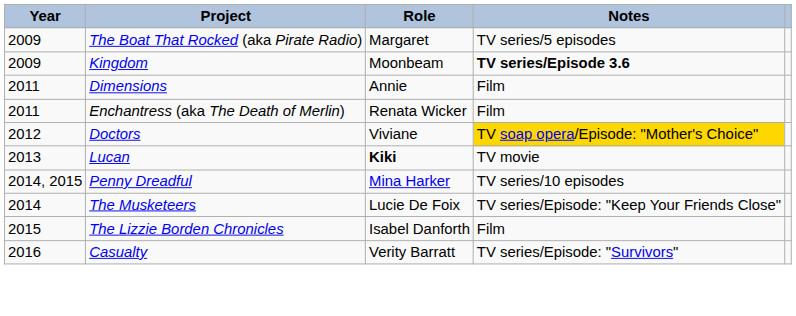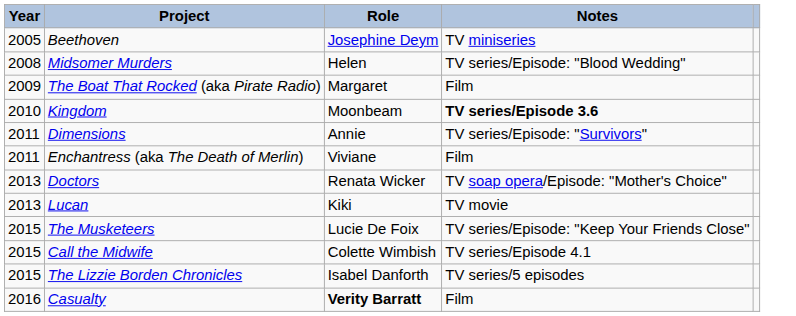 <table class="wikitable">
 <tr>
 <th style="background:#B0C4DE;">Year</th>
 <th style="background:#B0C4DE;">Project</th>
 <th style="background:#B0C4DE;">Role</th>
 <th style="background:#B0C4DE;">Notes</th>
 <th style="background:#B0C4DE;"></th>
 </tr>
 <tr>
-<td>2009</td>
-<td><em><a href='#'>The Boat That Rocked</a></em> (aka <em>Pirate Radio</em>)</td>
-<td>Margaret</td>
-<td>TV series/5 episodes</td>
+<td>2005</td>
+<td><em>Beethoven</em></td>
+<td><a href='#'>Josephine Deym</a></td>
+<td>TV <a href='#'>miniseries</a></td>
+<td align=center></td>
+</tr>
+<tr>
+<td>2008</td>
+<td><em><a href='#'>Midsomer Murders</a></em></td>
+<td>Helen</td>
+<td>TV series/Episode: "Blood Wedding"</td>
 <td align=center></td>
 </tr>
 <tr>
 <td>2009</td>
+<td><em><a href='#'>The Boat That Rocked</a></em> (aka <em>Pirate Radio</em>)</td>
+<td>Margaret</td>
+<td>Film</td>
+<td align=center></td>
+</tr>
+<tr>
+<td>2010</td>
 <td><em><a href='#'>Kingdom</a></em></td>
 <td>Moonbeam</td>
 <td><strong>TV series/Episode 3.6</strong></td>
 <td align=center></td>
 </tr>
 <tr>
 <td>2011</td>
 <td><em><a href='#'>Dimensions</a></em></td>
 <td>Annie</td>
-<td>Film</td>
+<td>TV series/Episode: "<a href='#'>Survivors</a>"</td>
 <td align=center></td>
 </tr>
 <tr>
 <td>2011</td>
 <td><em>Enchantress</em> (aka <em>The Death of Merlin</em>)</td>
-<td>Renata Wicker</td>
+<td>Viviane</td>
 <td>Film</td>
 <td align=center></td>
 </tr>
 <tr>
-<td>2012</td>
+<td>2013</td>
 <td><em><a href='#'>Doctors</a></em></td>
-<td>Viviane</td>
-<td style="background: gold;">TV <a href='#'>soap opera</a>/Episode: "Mother's Choice"</td>
+<td>Renata Wicker</td>
+<td>TV <a href='#'>soap opera</a>/Episode: "Mother's Choice"</td>
 <td align=center></td>
 </tr>
 <tr>
 <td>2013</td>
 <td><em><a href='#'>Lucan</a></em></td>
-<td><strong>Kiki</strong></td>
+<td>Kiki</td>
 <td>TV movie</td>
 <td align=center></td>
 </tr>
 <tr>
-<td>2014, 2015</td>
-<td><em><a href='#'>Penny Dreadful</a></em></td>
-<td><a href='#'>Mina Harker</a></td>
-<td>TV series/10 episodes</td>
-<td align=center></td>
-</tr>
-<tr>
-<td>2014</td>
+<td>2015</td>
 <td><em><a href='#'>The Musketeers</a></em></td>
 <td>Lucie De Foix</td>
 <td>TV series/Episode: "Keep Your Friends Close"</td>
 <td align=center></td>
 </tr>
 <tr>
 <td>2015</td>
+<td><em><a href='#'>Call the Midwife</a></em></td>
+<td>Colette Wimbish</td>
+<td>TV series/Episode 4.1</td>
+<td align=center></td>
+</tr>
+<tr>
+<td>2015</td>
 <td><em><a href='#'>The Lizzie Borden Chronicles</a></em></td>
 <td>Isabel Danforth</td>
-<td>Film</td>
+<td>TV series/5 episodes</td>
 <td align=center></td>
 </tr>
 <tr>
 <td>2016</td>
 <td><em><a href='#'>Casualty</a></em></td>
-<td>Verity Barratt</td>
-<td>TV series/Episode: "<a href='#'>Survivors</a>"</td>
+<td><strong>Verity Barratt</strong></td>
+<td>Film</td>
 <td align=center></td>
 </tr>
 </table>
